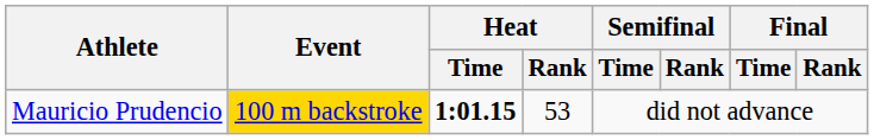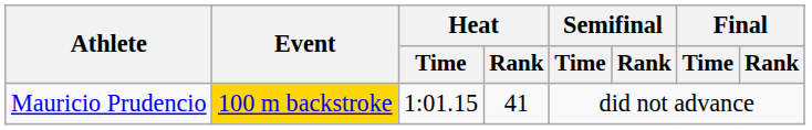 <table class=wikitable style="font-size:90%">
 <tr>
 <th rowspan="2">Athlete</th>
 <th rowspan="2">Event</th>
 <th colspan="2">Heat</th>
 <th colspan="2">Semifinal</th>
 <th colspan="2">Final</th>
 </tr>
 <tr style="font-size:95%">
 <th>Time</th>
 <th>Rank</th>
 <th>Time</th>
 <th>Rank</th>
 <th>Time</th>
 <th>Rank</th>
 </tr>
 <tr align=center>
 <td align=left><a href='#'>Mauricio Prudencio</a></td>
 <td align=left style="background: gold;"><a href='#'>100 m backstroke</a></td>
-<td><strong>1:01.15</strong></td>
-<td>53</td>
+<td>1:01.15</td>
+<td>41</td>
 <td colspan=4>did not advance</td>
 </tr>
 </table>
